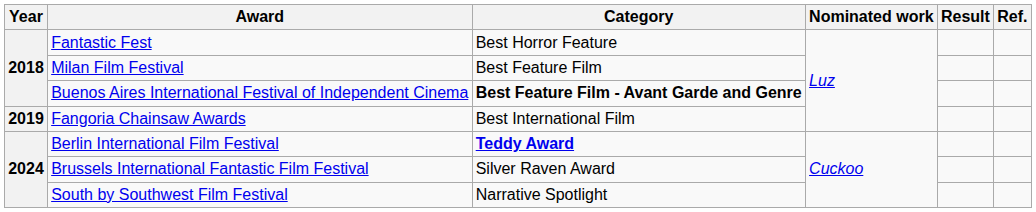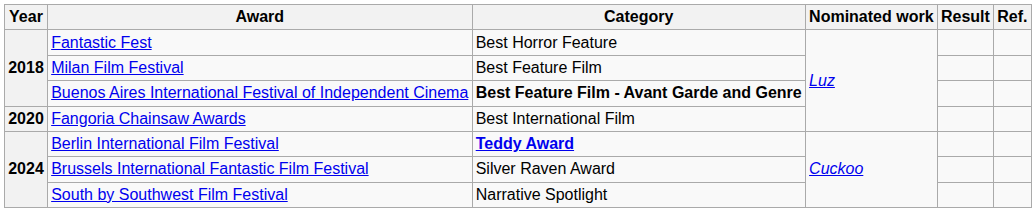 <table class="wikitable sortable plainrowheaders">
 <tr>
 <th scope="col">Year</th>
 <th scope="col">Award</th>
 <th scope="col">Category</th>
 <th scope="col">Nominated work</th>
 <th scope="col">Result</th>
 <th scope="col">Ref.</th>
 </tr>
 <tr>
 <th scope="row" rowspan="3">2018</th>
 <td><a href='#'>Fantastic Fest</a></td>
 <td>Best Horror Feature</td>
 <td rowspan="4"><em><a href='#'>Luz</a></em></td>
 <td></td>
 <td align="center"></td>
 </tr>
 <tr>
 <td><a href='#'>Milan Film Festival</a></td>
 <td>Best Feature Film</td>
 <td></td>
 <td align="center"></td>
 </tr>
 <tr>
 <td><a href='#'>Buenos Aires International Festival of Independent Cinema</a></td>
 <td><strong>Best Feature Film - Avant Garde and Genre</strong></td>
 <td></td>
 <td align="center"></td>
 </tr>
 <tr>
-<th scope="row">2019</th>
+<th scope="row">2020</th>
 <td><a href='#'>Fangoria Chainsaw Awards</a></td>
 <td>Best International Film</td>
 <td></td>
 </tr>
 <tr>
 <th scope="row" rowspan="3">2024</th>
 <td><a href='#'>Berlin International Film Festival</a></td>
 <td><strong><a href='#'>Teddy Award</a></strong></td>
 <td rowspan="3"><em><a href='#'>Cuckoo</a></em></td>
 <td></td>
 <td align="center"></td>
 </tr>
 <tr>
 <td><a href='#'>Brussels International Fantastic Film Festival</a></td>
 <td>Silver Raven Award</td>
 <td></td>
 <td align="center"></td>
 </tr>
 <tr>
 <td><a href='#'>South by Southwest Film Festival</a></td>
 <td>Narrative Spotlight</td>
 <td></td>
 <td align="center"></td>
 </tr>
 </table>
